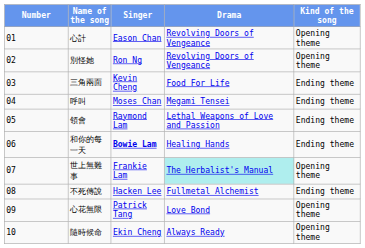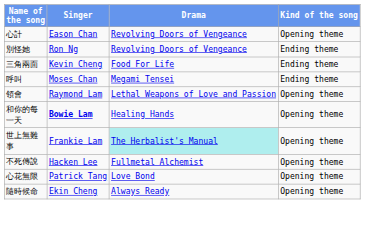 <table class="wikitable" width="65%">
 <tr style="background:cornflowerblue; color:white" align=center>
-<td style="width:18%"><strong>Number</strong></td>
 <td style="width:12%"><strong>Name of the song</strong></td>
 <td><strong>Singer</strong></td>
 <td><strong>Drama</strong></td>
 <td><strong>Kind of the song</strong></td>
 </tr>
 <tr>
-<td>01</td>
 <td>心計</td>
 <td><a href='#'>Eason Chan</a></td>
 <td><a href='#'>Revolving Doors of Vengeance</a></td>
 <td>Opening theme</td>
 </tr>
 <tr>
-<td>02</td>
 <td>別怪她</td>
 <td><a href='#'>Ron Ng</a></td>
 <td><a href='#'>Revolving Doors of Vengeance</a></td>
-<td>Opening theme</td>
+<td>Ending theme</td>
 </tr>
 <tr>
-<td>03</td>
 <td>三角兩面</td>
 <td><a href='#'>Kevin Cheng</a></td>
 <td><a href='#'>Food For Life</a></td>
 <td>Ending theme</td>
 </tr>
 <tr>
-<td>04</td>
 <td>呼叫</td>
 <td><a href='#'>Moses Chan</a></td>
 <td><a href='#'>Megami Tensei</a></td>
 <td>Ending theme</td>
 </tr>
 <tr>
-<td>05</td>
 <td>領會</td>
 <td><a href='#'>Raymond Lam</a></td>
 <td><a href='#'>Lethal Weapons of Love and Passion</a></td>
-<td>Ending theme</td>
+<td>Opening theme</td>
 </tr>
 <tr>
-<td>06</td>
 <td>和你的每一天</td>
 <td><strong><a href='#'>Bowie Lam</a></strong></td>
 <td><a href='#'>Healing Hands</a></td>
-<td>Ending theme</td>
+<td>Opening theme</td>
 </tr>
 <tr>
-<td>07</td>
 <td>世上無難事</td>
 <td><a href='#'>Frankie Lam</a></td>
 <td style="background: paleturquoise;"><a href='#'>The Herbalist's Manual</a></td>
 <td>Opening theme</td>
 </tr>
 <tr>
-<td>08</td>
 <td>不死傳說</td>
 <td><a href='#'>Hacken Lee</a></td>
 <td><a href='#'>Fullmetal Alchemist</a></td>
-<td>Ending theme</td>
+<td>Opening theme</td>
 </tr>
 <tr>
-<td>09</td>
 <td>心花無限</td>
 <td><a href='#'>Patrick Tang</a></td>
 <td><a href='#'>Love Bond</a></td>
 <td>Opening theme</td>
 </tr>
 <tr>
-<td>10</td>
 <td>隨時候命</td>
 <td><a href='#'>Ekin Cheng</a></td>
 <td><a href='#'>Always Ready</a></td>
 <td>Opening theme</td>
 </tr>
 </table>
